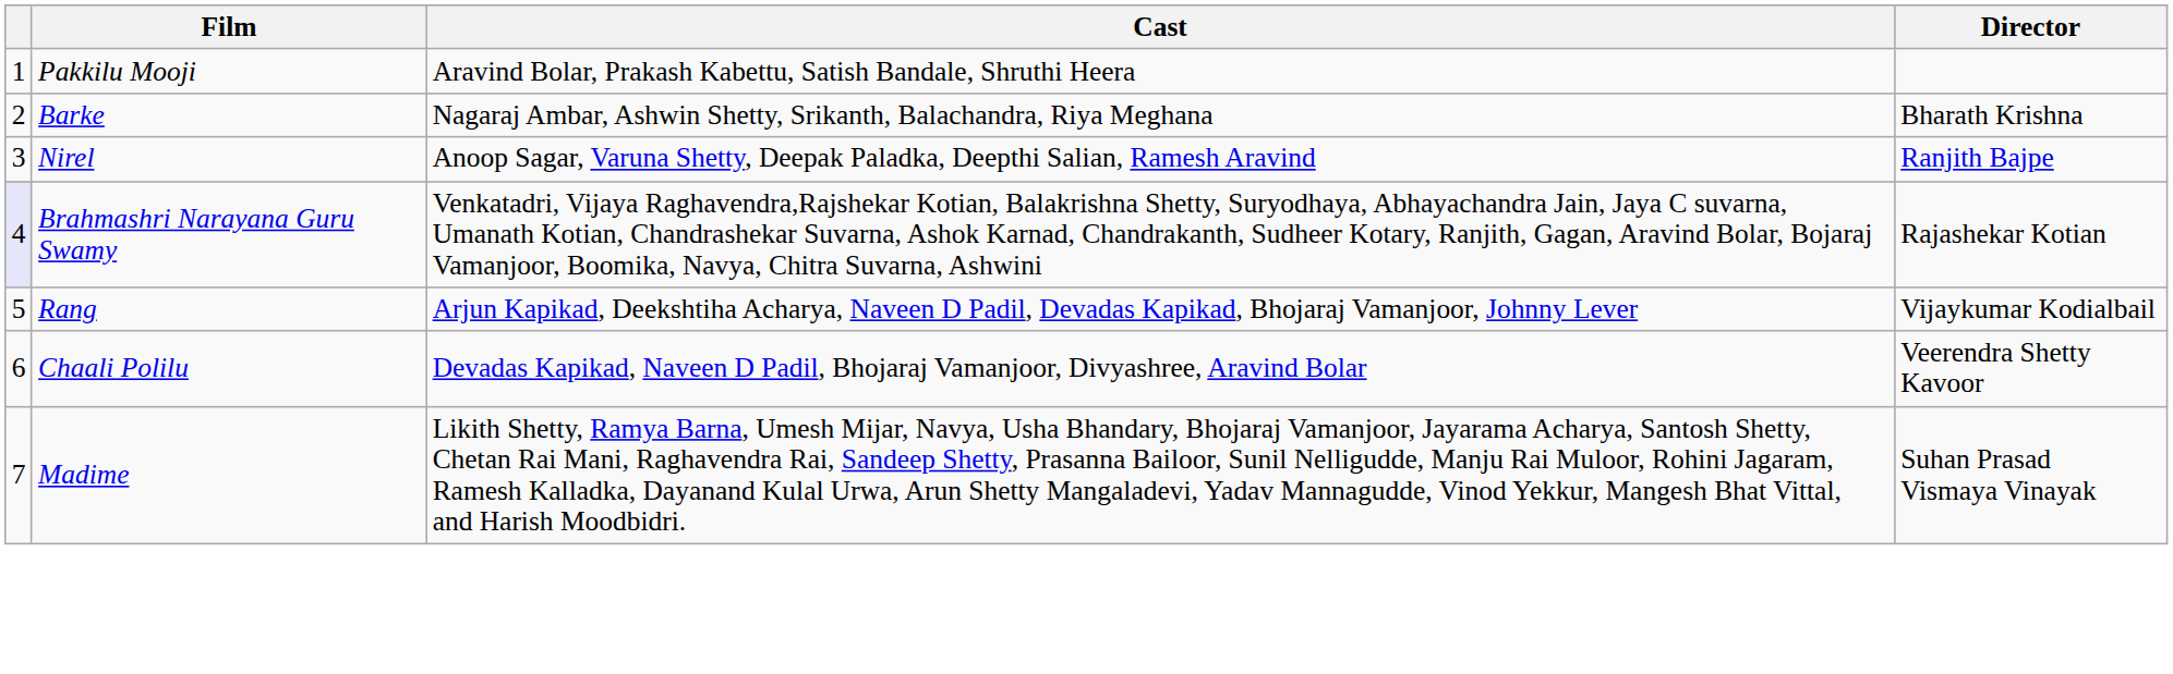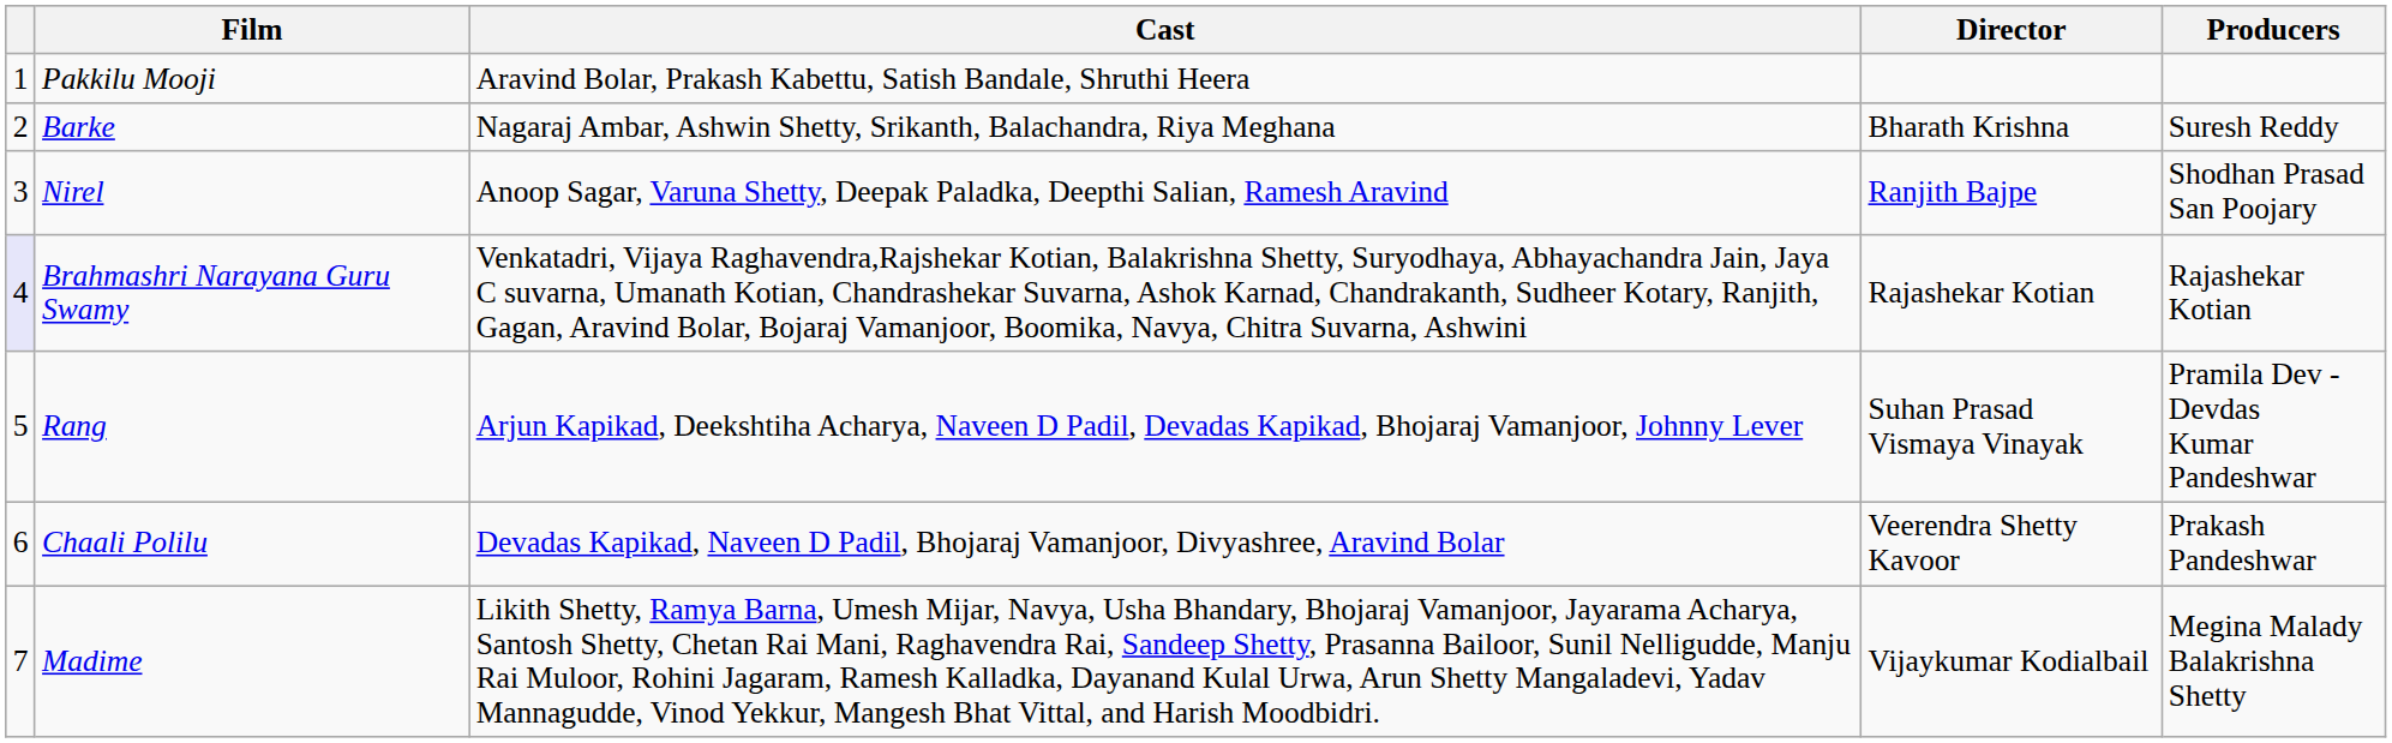 <table class="wikitable sortable plainrowheaders">
 <tr>
 <th></th>
 <th scope="col" style="width: 220px;">Film</th>
 <th scope="col">Cast</th>
 <th scope="col" style="width: 150px;">Director</th>
+<th scope="col" style="width: 110px;">Producers</th>
 </tr>
 <tr>
 <td>1</td>
 <td><em>Pakkilu Mooji</em></td>
 <td>Aravind Bolar, Prakash Kabettu, Satish Bandale, Shruthi Heera</td>
+<td></td>
 <td></td>
 </tr>
 <tr>
 <td>2</td>
 <td><em><a href='#'>Barke</a></em></td>
 <td>Nagaraj Ambar, Ashwin Shetty, Srikanth, Balachandra, Riya Meghana</td>
 <td>Bharath Krishna</td>
+<td>Suresh Reddy</td>
 </tr>
 <tr>
 <td>3</td>
 <td><em><a href='#'>Nirel</a></em></td>
 <td>Anoop Sagar, <a href='#'>Varuna Shetty</a>, Deepak Paladka, Deepthi Salian, <a href='#'>Ramesh Aravind</a></td>
 <td><a href='#'>Ranjith Bajpe</a></td>
+<td>Shodhan Prasad<br>San Poojary</td>
 </tr>
 <tr>
 <td style="background: lavender;">4</td>
 <td><em><a href='#'>Brahmashri Narayana Guru Swamy</a></em></td>
 <td>Venkatadri, Vijaya Raghavendra,Rajshekar Kotian, Balakrishna Shetty, Suryodhaya, Abhayachandra Jain, Jaya C suvarna, Umanath Kotian, Chandrashekar Suvarna, Ashok Karnad, Chandrakanth, Sudheer Kotary, Ranjith, Gagan, Aravind Bolar, Bojaraj Vamanjoor, Boomika, Navya, Chitra Suvarna, Ashwini</td>
 <td>Rajashekar Kotian</td>
+<td>Rajashekar Kotian</td>
 </tr>
 <tr>
 <td>5</td>
 <td><em><a href='#'>Rang</a></em></td>
 <td><a href='#'>Arjun Kapikad</a>, Deekshtiha Acharya, <a href='#'>Naveen D Padil</a>, <a href='#'>Devadas Kapikad</a>, Bhojaraj Vamanjoor, <a href='#'>Johnny Lever</a></td>
-<td>Vijaykumar Kodialbail</td>
+<td>Suhan Prasad<br>Vismaya Vinayak</td>
+<td>Pramila Dev - Devdas<br>Kumar Pandeshwar</td>
 </tr>
 <tr>
 <td>6</td>
 <td><em><a href='#'>Chaali Polilu</a></em></td>
 <td><a href='#'>Devadas Kapikad</a>, <a href='#'>Naveen D Padil</a>, Bhojaraj Vamanjoor, Divyashree, <a href='#'>Aravind Bolar</a></td>
 <td>Veerendra Shetty Kavoor</td>
+<td>Prakash Pandeshwar</td>
 </tr>
 <tr>
 <td>7</td>
 <td><em><a href='#'>Madime</a></em></td>
 <td>Likith Shetty, <a href='#'>Ramya Barna</a>,  Umesh Mijar, Navya, Usha Bhandary, Bhojaraj Vamanjoor, Jayarama Acharya, Santosh Shetty, Chetan Rai Mani, Raghavendra Rai, <a href='#'>Sandeep Shetty</a>, Prasanna Bailoor, Sunil Nelligudde, Manju Rai Muloor, Rohini Jagaram, Ramesh Kalladka, Dayanand Kulal Urwa, Arun Shetty Mangaladevi, Yadav Mannagudde, Vinod Yekkur, Mangesh Bhat Vittal, and Harish Moodbidri.</td>
-<td>Suhan Prasad<br>Vismaya Vinayak</td>
+<td>Vijaykumar Kodialbail</td>
+<td>Megina Malady<br>Balakrishna Shetty</td>
 </tr>
 </table>
